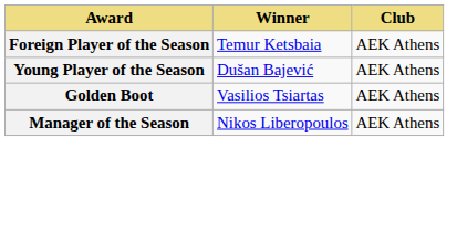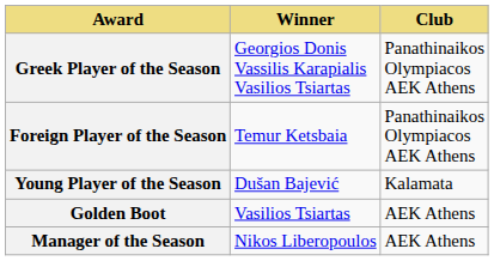 <table class="wikitable">
 <tr>
 <th style="background-color: #eedd82">Award</th>
 <th style="background-color: #eedd82">Winner</th>
 <th style="background-color: #eedd82">Club</th>
 </tr>
 <tr>
+<th>Greek Player of the Season</th>
+<td> <a href='#'>Georgios Donis</a><br> <a href='#'>Vassilis Karapialis</a><br> <a href='#'>Vasilios Tsiartas</a></td>
+<td>Panathinaikos<br>Olympiacos<br>AEK Athens</td>
+</tr>
+<tr>
 <th>Foreign Player of the Season</th>
 <td> <a href='#'>Temur Ketsbaia</a></td>
-<td>AEK Athens</td>
+<td>Panathinaikos<br>Olympiacos<br>AEK Athens</td>
 </tr>
 <tr>
 <th>Young Player of the Season</th>
 <td> <a href='#'>Dušan Bajević</a></td>
-<td>AEK Athens</td>
+<td>Kalamata</td>
 </tr>
 <tr>
 <th>Golden Boot</th>
 <td> <a href='#'>Vasilios Tsiartas</a></td>
 <td>AEK Athens</td>
 </tr>
 <tr>
 <th>Manager of the Season</th>
 <td> <a href='#'>Nikos Liberopoulos</a></td>
 <td>AEK Athens</td>
 </tr>
 </table>
